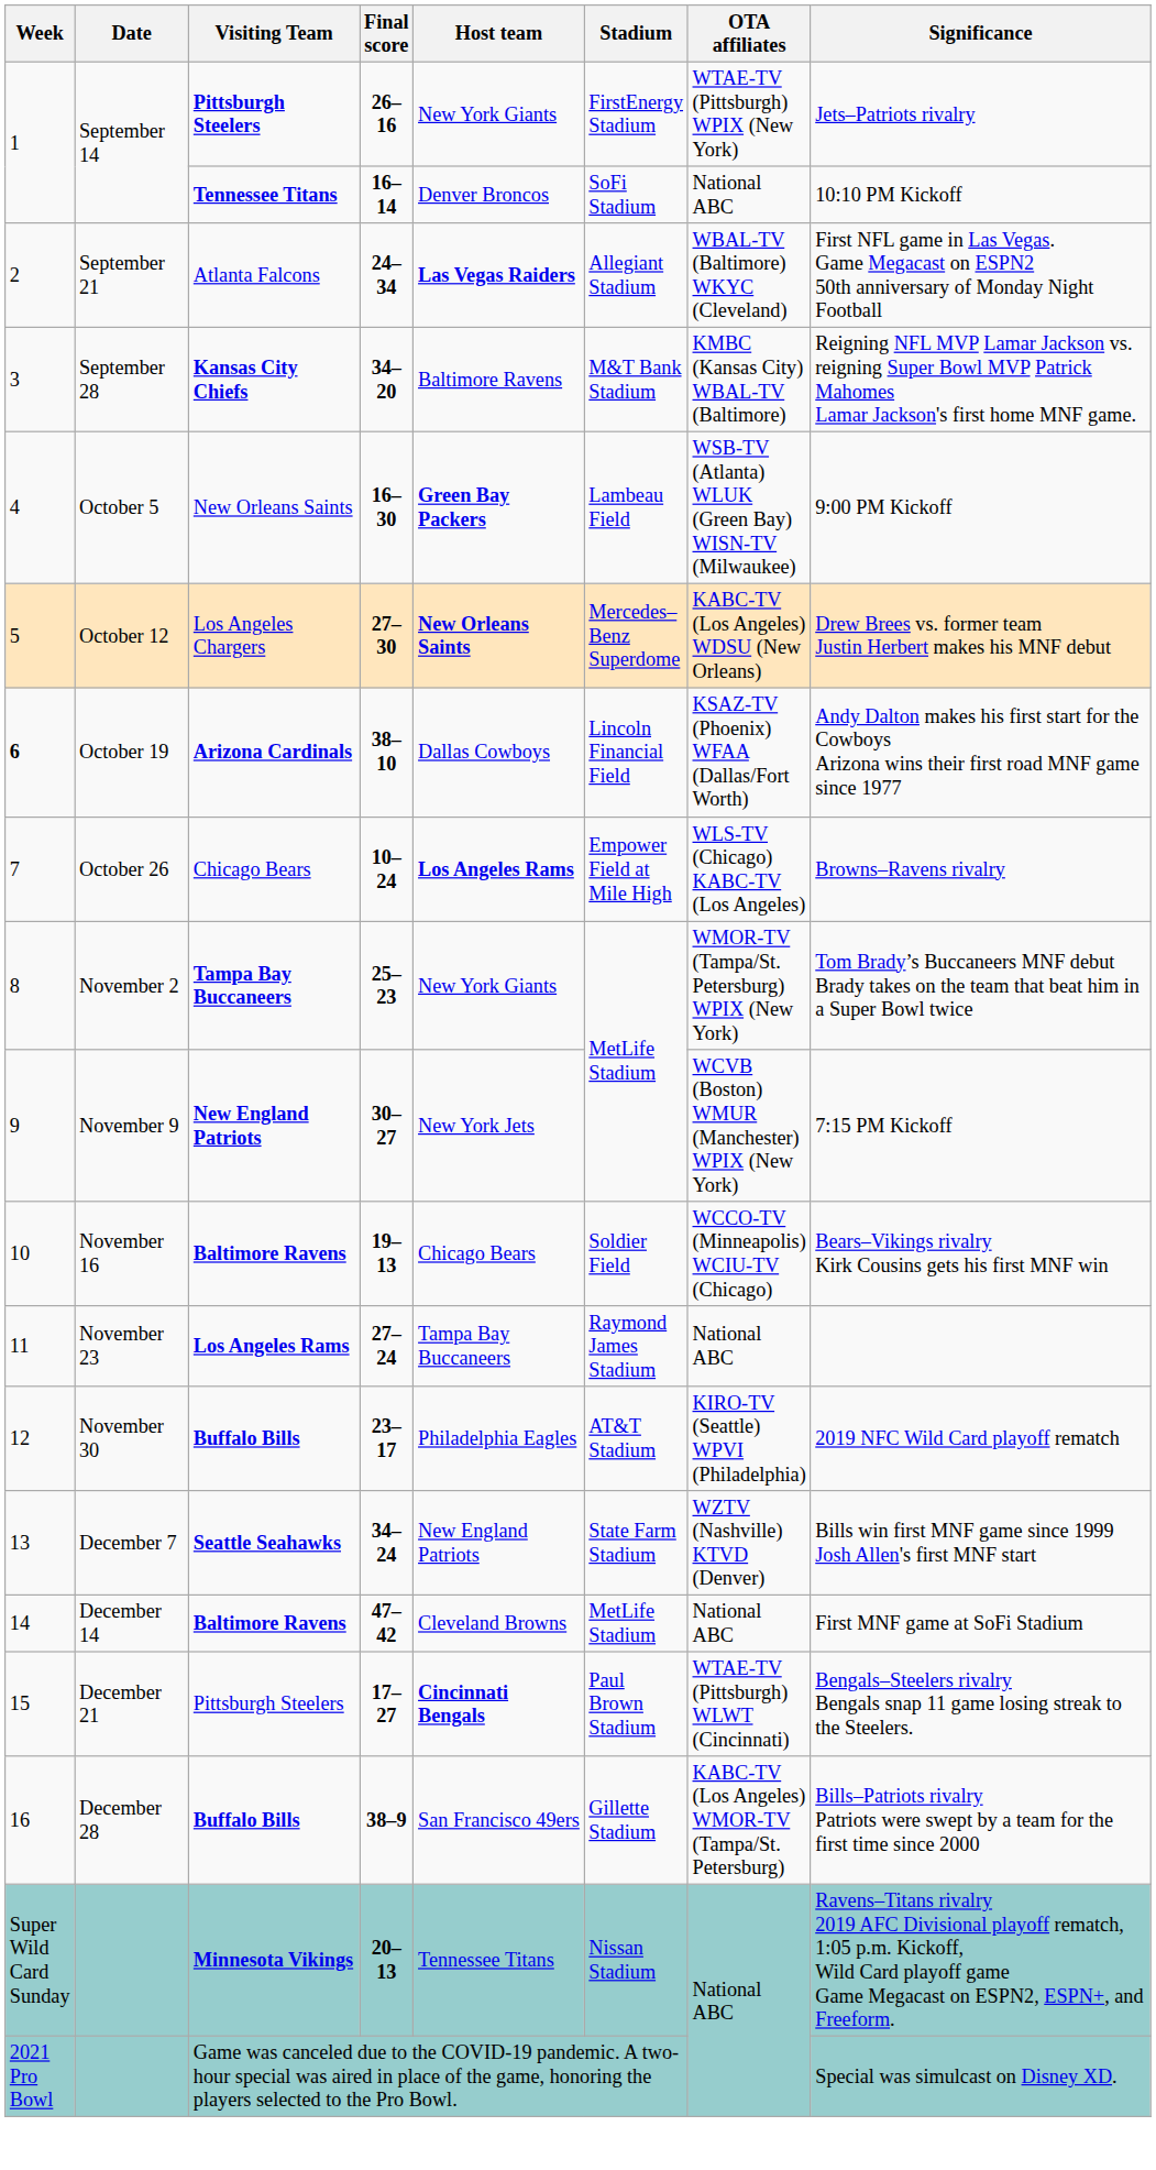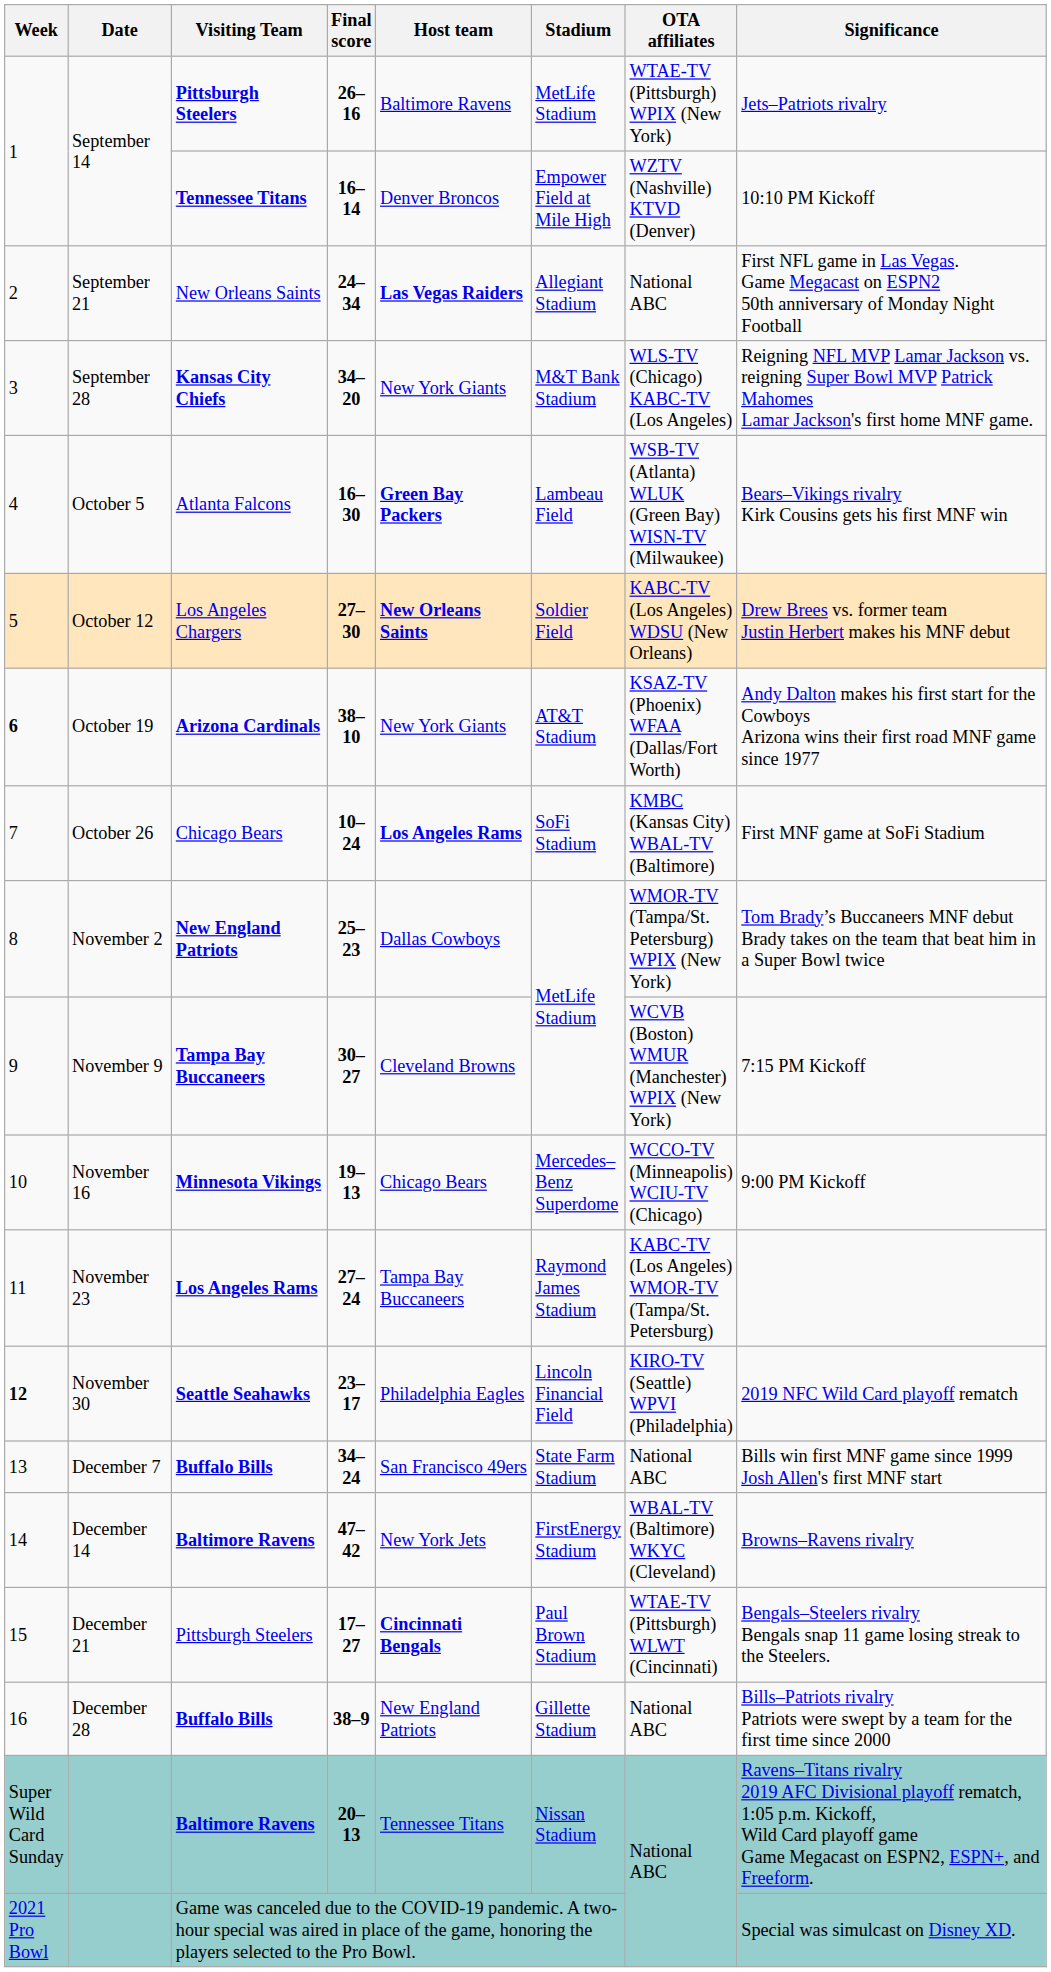 <table class="wikitable" style="font-size: 95%;">
 <tr>
 <th>Week</th>
 <th width="10%">Date</th>
 <th width=15%>Visiting Team</th>
 <th>Final score</th>
 <th width=15%>Host team</th>
 <th>Stadium</th>
 <th>OTA affiliates</th>
 <th width="30%">Significance</th>
 </tr>
 <tr>
 <td rowspan="2">1</td>
 <td rowspan="2">September 14</td>
 <td><strong><a href='#'>Pittsburgh Steelers</a></strong></td>
 <td align="center"><strong>26–16</strong></td>
-<td><a href='#'>New York Giants</a></td>
-<td><a href='#'>FirstEnergy Stadium</a></td>
+<td><a href='#'>Baltimore Ravens</a></td>
+<td><a href='#'>MetLife Stadium</a></td>
 <td><a href='#'>WTAE-TV</a> (Pittsburgh)<br><a href='#'>WPIX</a> (New York)</td>
 <td><a href='#'>Jets–Patriots rivalry</a></td>
 </tr>
 <tr>
 <td><strong><a href='#'>Tennessee Titans</a></strong></td>
 <td align="center"><strong>16–14</strong></td>
 <td><a href='#'>Denver Broncos</a></td>
-<td><a href='#'>SoFi Stadium</a></td>
-<td>National ABC</td>
+<td><a href='#'>Empower Field at Mile High</a></td>
+<td><a href='#'>WZTV</a> (Nashville)<br><a href='#'>KTVD</a> (Denver)</td>
 <td>10:10 PM Kickoff</td>
 </tr>
 <tr>
 <td>2</td>
 <td>September 21</td>
-<td><a href='#'>Atlanta Falcons</a></td>
+<td><a href='#'>New Orleans Saints</a></td>
 <td align="center"><strong>24–34</strong></td>
 <td><strong><a href='#'>Las Vegas Raiders</a></strong></td>
 <td><a href='#'>Allegiant Stadium</a></td>
-<td><a href='#'>WBAL-TV</a> (Baltimore)<br><a href='#'>WKYC</a> (Cleveland)</td>
+<td>National ABC</td>
 <td>First NFL game in <a href='#'>Las Vegas</a>. <br>Game <a href='#'>Megacast</a> on <a href='#'>ESPN2</a><br>50th anniversary of Monday Night Football</td>
 </tr>
 <tr>
 <td>3</td>
 <td>September 28</td>
 <td><strong><a href='#'>Kansas City Chiefs</a></strong></td>
 <td align="center"><strong>34–20</strong></td>
-<td><a href='#'>Baltimore Ravens</a></td>
+<td><a href='#'>New York Giants</a></td>
 <td><a href='#'>M&T Bank Stadium</a></td>
-<td><a href='#'>KMBC</a> (Kansas City)<br><a href='#'>WBAL-TV</a> (Baltimore)</td>
+<td><a href='#'>WLS-TV</a> (Chicago)<br><a href='#'>KABC-TV</a> (Los Angeles)</td>
 <td>Reigning <a href='#'>NFL MVP</a> <a href='#'>Lamar Jackson</a> vs. reigning <a href='#'>Super Bowl MVP</a> <a href='#'>Patrick Mahomes</a><br><a href='#'>Lamar Jackson</a>'s first home MNF game.</td>
 </tr>
 <tr>
 <td>4</td>
 <td>October 5</td>
-<td><a href='#'>New Orleans Saints</a></td>
+<td><a href='#'>Atlanta Falcons</a></td>
 <td align="center"><strong>16–30</strong></td>
 <td><strong><a href='#'>Green Bay Packers</a></strong></td>
 <td><a href='#'>Lambeau Field</a></td>
 <td><a href='#'>WSB-TV</a> (Atlanta)<br><a href='#'>WLUK</a> (Green Bay)<br><a href='#'>WISN-TV</a> (Milwaukee)</td>
-<td>9:00 PM Kickoff</td>
+<td><a href='#'>Bears–Vikings rivalry</a><br>Kirk Cousins gets his first MNF win</td>
 </tr>
 <tr -- bgcolor="#FFE6BD">
 <td>5</td>
 <td>October 12</td>
 <td><a href='#'>Los Angeles Chargers</a></td>
 <td align="center"><strong>27–30</strong></td>
 <td><strong><a href='#'>New Orleans Saints</a></strong></td>
-<td><a href='#'>Mercedes–Benz Superdome</a></td>
+<td><a href='#'>Soldier Field</a></td>
 <td><a href='#'>KABC-TV</a> (Los Angeles)<br><a href='#'>WDSU</a> (New Orleans)</td>
 <td><a href='#'>Drew Brees</a> vs. former team<br><a href='#'>Justin Herbert</a> makes his MNF debut</td>
 </tr>
 <tr>
 <td><strong>6</strong></td>
 <td>October 19</td>
 <td><strong><a href='#'>Arizona Cardinals</a></strong></td>
 <td align="center"><strong>38–10</strong></td>
-<td><a href='#'>Dallas Cowboys</a></td>
-<td><a href='#'>Lincoln Financial Field</a></td>
+<td><a href='#'>New York Giants</a></td>
+<td><a href='#'>AT&T Stadium</a></td>
 <td><a href='#'>KSAZ-TV</a> (Phoenix)<br><a href='#'>WFAA</a> (Dallas/Fort Worth)</td>
 <td><a href='#'>Andy Dalton</a> makes his first start for the Cowboys<br>Arizona wins their first road MNF game since 1977</td>
 </tr>
 <tr>
 <td>7</td>
 <td>October 26</td>
 <td><a href='#'>Chicago Bears</a></td>
 <td align="center"><strong>10–24</strong></td>
 <td><strong><a href='#'>Los Angeles Rams</a></strong></td>
-<td><a href='#'>Empower Field at Mile High</a></td>
-<td><a href='#'>WLS-TV</a> (Chicago)<br><a href='#'>KABC-TV</a> (Los Angeles)</td>
-<td><a href='#'>Browns–Ravens rivalry</a></td>
+<td><a href='#'>SoFi Stadium</a></td>
+<td><a href='#'>KMBC</a> (Kansas City)<br><a href='#'>WBAL-TV</a> (Baltimore)</td>
+<td>First MNF game at SoFi Stadium</td>
 </tr>
 <tr>
 <td>8</td>
 <td>November 2</td>
-<td><strong><a href='#'>Tampa Bay Buccaneers</a></strong></td>
+<td><strong><a href='#'>New England Patriots</a></strong></td>
 <td align="center"><strong>25–23</strong></td>
-<td><a href='#'>New York Giants</a></td>
+<td><a href='#'>Dallas Cowboys</a></td>
 <td rowspan="2"><a href='#'>MetLife Stadium</a></td>
 <td><a href='#'>WMOR-TV</a> (Tampa/St. Petersburg)<br><a href='#'>WPIX</a> (New York)</td>
 <td><a href='#'>Tom Brady</a>’s Buccaneers MNF debut<br>Brady takes on the team that beat him in a Super Bowl twice</td>
 </tr>
 <tr>
 <td>9</td>
 <td>November 9</td>
-<td><strong><a href='#'>New England Patriots</a></strong></td>
+<td><strong><a href='#'>Tampa Bay Buccaneers</a></strong></td>
 <td align="center"><strong>30–27</strong></td>
-<td><a href='#'>New York Jets</a></td>
+<td><a href='#'>Cleveland Browns</a></td>
 <td><a href='#'>WCVB</a> (Boston)<br><a href='#'>WMUR</a> (Manchester)<br><a href='#'>WPIX</a> (New York)</td>
 <td>7:15 PM Kickoff</td>
 </tr>
 <tr>
 <td>10</td>
 <td>November 16</td>
-<td><strong><a href='#'>Baltimore Ravens</a></strong></td>
+<td><strong><a href='#'>Minnesota Vikings</a></strong></td>
 <td align="center"><strong>19–13</strong></td>
 <td><a href='#'>Chicago Bears</a></td>
-<td><a href='#'>Soldier Field</a></td>
+<td><a href='#'>Mercedes–Benz Superdome</a></td>
 <td><a href='#'>WCCO-TV</a> (Minneapolis)<br><a href='#'>WCIU-TV</a> (Chicago)</td>
-<td><a href='#'>Bears–Vikings rivalry</a><br>Kirk Cousins gets his first MNF win</td>
+<td>9:00 PM Kickoff</td>
 </tr>
 <tr>
 <td>11</td>
 <td>November 23</td>
 <td><strong><a href='#'>Los Angeles Rams</a></strong></td>
 <td align="center"><strong>27–24</strong></td>
 <td><a href='#'>Tampa Bay Buccaneers</a></td>
 <td><a href='#'>Raymond James Stadium</a></td>
-<td>National ABC</td>
+<td><a href='#'>KABC-TV</a> (Los Angeles)<br><a href='#'>WMOR-TV</a> (Tampa/St. Petersburg)</td>
 <td></td>
 </tr>
 <tr>
-<td>12</td>
+<td><strong>12</strong></td>
 <td>November 30</td>
-<td><strong><a href='#'>Buffalo Bills</a></strong></td>
+<td><strong><a href='#'>Seattle Seahawks</a></strong></td>
 <td align="center"><strong>23–17</strong></td>
 <td><a href='#'>Philadelphia Eagles</a></td>
-<td><a href='#'>AT&T Stadium</a></td>
+<td><a href='#'>Lincoln Financial Field</a></td>
 <td><a href='#'>KIRO-TV</a> (Seattle)<br><a href='#'>WPVI</a> (Philadelphia)</td>
 <td><a href='#'>2019 NFC Wild Card playoff</a> rematch</td>
 </tr>
 <tr>
 <td>13</td>
 <td>December 7</td>
-<td><strong><a href='#'>Seattle Seahawks</a></strong></td>
+<td><strong><a href='#'>Buffalo Bills</a></strong></td>
 <td align="center"><strong>34–24</strong></td>
-<td><a href='#'>New England Patriots</a></td>
+<td><a href='#'>San Francisco 49ers</a></td>
 <td><a href='#'>State Farm Stadium</a></td>
-<td><a href='#'>WZTV</a> (Nashville)<br><a href='#'>KTVD</a> (Denver)</td>
+<td>National ABC</td>
 <td>Bills win first MNF game since 1999 <br><a href='#'>Josh Allen</a>'s first MNF start</td>
 </tr>
 <tr>
 <td>14</td>
 <td>December 14</td>
 <td><strong><a href='#'>Baltimore Ravens</a></strong></td>
 <td align="center"><strong>47–42</strong></td>
-<td><a href='#'>Cleveland Browns</a></td>
-<td><a href='#'>MetLife Stadium</a></td>
-<td>National ABC</td>
-<td>First MNF game at SoFi Stadium</td>
+<td><a href='#'>New York Jets</a></td>
+<td><a href='#'>FirstEnergy Stadium</a></td>
+<td><a href='#'>WBAL-TV</a> (Baltimore)<br><a href='#'>WKYC</a> (Cleveland)</td>
+<td><a href='#'>Browns–Ravens rivalry</a></td>
 </tr>
 <tr>
 <td>15</td>
 <td>December 21</td>
 <td><a href='#'>Pittsburgh Steelers</a></td>
 <td align="center"><strong>17–27</strong></td>
 <td><strong><a href='#'>Cincinnati Bengals</a></strong></td>
 <td><a href='#'>Paul Brown Stadium</a></td>
 <td><a href='#'>WTAE-TV</a> (Pittsburgh)<br><a href='#'>WLWT</a> (Cincinnati)</td>
 <td><a href='#'>Bengals–Steelers rivalry</a><br>Bengals snap 11 game losing streak to the Steelers.</td>
 </tr>
 <tr>
 <td>16</td>
 <td>December 28</td>
 <td><strong><a href='#'>Buffalo Bills</a></strong></td>
 <td align="center"><strong>38–9</strong></td>
-<td><a href='#'>San Francisco 49ers</a></td>
+<td><a href='#'>New England Patriots</a></td>
 <td><a href='#'>Gillette Stadium</a></td>
-<td><a href='#'>KABC-TV</a> (Los Angeles)<br><a href='#'>WMOR-TV</a> (Tampa/St. Petersburg)</td>
+<td>National ABC</td>
 <td><a href='#'>Bills–Patriots rivalry</a> <br>Patriots were swept by a team for the first time since 2000</td>
 </tr>
 <tr bgcolor="96cdcd">
 <td>Super Wild Card Sunday</td>
 <td></td>
-<td><strong><a href='#'>Minnesota Vikings</a></strong></td>
+<td><strong><a href='#'>Baltimore Ravens</a></strong></td>
 <td align="center"><strong>20–13</strong></td>
 <td><a href='#'>Tennessee Titans</a></td>
 <td><a href='#'>Nissan Stadium</a></td>
 <td rowspan="2">National ABC</td>
 <td><a href='#'>Ravens–Titans rivalry</a><br><a href='#'>2019 AFC Divisional playoff</a> rematch, 1:05 p.m. Kickoff,<br>Wild Card playoff game <br>Game Megacast on ESPN2, <a href='#'>ESPN+</a>, and <a href='#'>Freeform</a>.</td>
 </tr>
 <tr bgcolor="96cdcd">
 <td><a href='#'>2021 Pro Bowl</a></td>
 <td></td>
 <td colspan="4">Game was canceled due to the COVID-19 pandemic. A two-hour special was aired in place of the game, honoring the players selected to the Pro Bowl.</td>
 <td>Special was simulcast on <a href='#'>Disney XD</a>.</td>
 </tr>
 </table>
